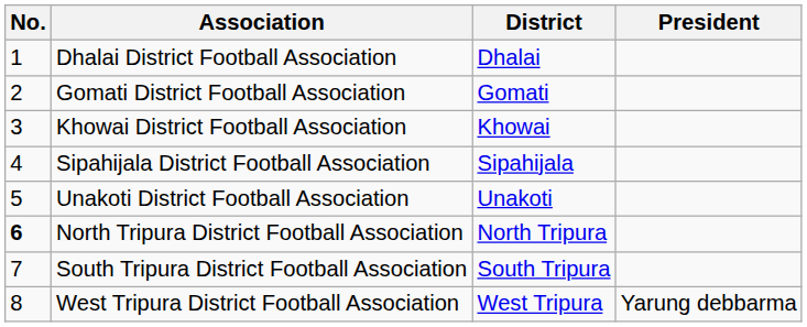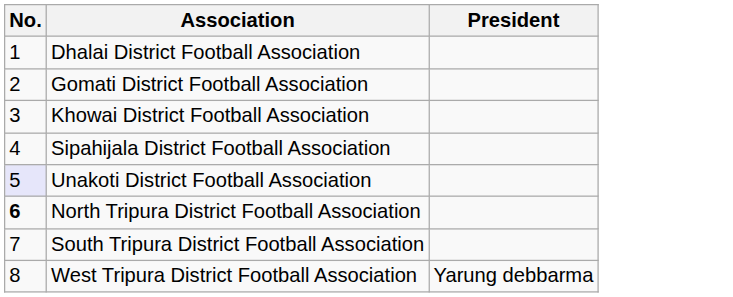 <table class="wikitable sortable">
 <tr>
 <th>No.</th>
 <th>Association</th>
-<th>District</th>
 <th>President</th>
 </tr>
 <tr>
 <td>1</td>
 <td>Dhalai District Football Association</td>
-<td><a href='#'>Dhalai</a></td>
 <td></td>
 </tr>
 <tr>
 <td>2</td>
 <td>Gomati District Football Association</td>
-<td><a href='#'>Gomati</a></td>
 <td></td>
 </tr>
 <tr>
 <td>3</td>
 <td>Khowai District Football Association</td>
-<td><a href='#'>Khowai</a></td>
 <td></td>
 </tr>
 <tr>
 <td>4</td>
 <td>Sipahijala District Football Association</td>
-<td><a href='#'>Sipahijala</a></td>
 <td></td>
 </tr>
 <tr>
-<td>5</td>
+<td style="background: lavender;">5</td>
 <td>Unakoti District Football Association</td>
-<td><a href='#'>Unakoti</a></td>
 <td></td>
 </tr>
 <tr>
 <td><strong>6</strong></td>
 <td>North Tripura District Football Association</td>
-<td><a href='#'>North Tripura</a></td>
 <td></td>
 </tr>
 <tr>
 <td>7</td>
 <td>South Tripura District Football Association</td>
-<td><a href='#'>South Tripura</a></td>
 <td></td>
 </tr>
 <tr>
 <td>8</td>
 <td>West Tripura District Football Association</td>
-<td><a href='#'>West Tripura</a></td>
 <td>Yarung debbarma</td>
 </tr>
 </table>
